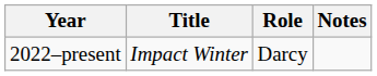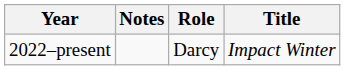 <table class="wikitable sortable">
 <tr>
 <th>Year</th>
+<th class="unsortable">Notes</th>
+<th>Role</th>
 <th>Title</th>
-<th>Role</th>
-<th class="unsortable">Notes</th>
 </tr>
 <tr>
 <td>2022–present</td>
+<td></td>
+<td>Darcy</td>
 <td data-sort-value="Missing Postman, The"><em>Impact Winter</em></td>
-<td>Darcy</td>
-<td></td>
 </tr>
 </table>
